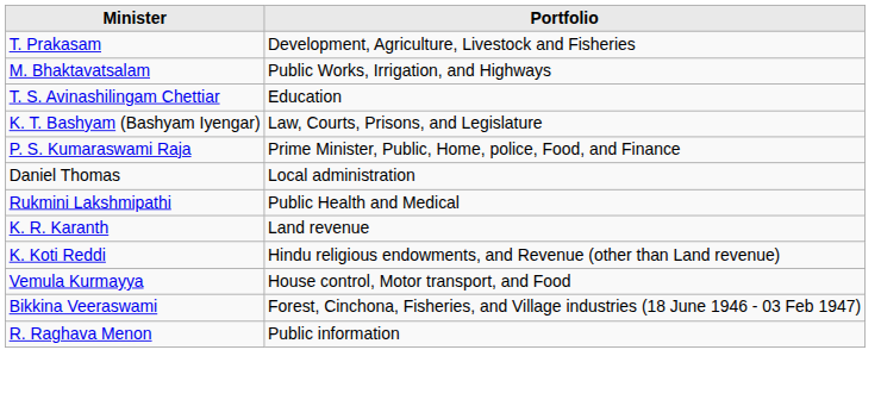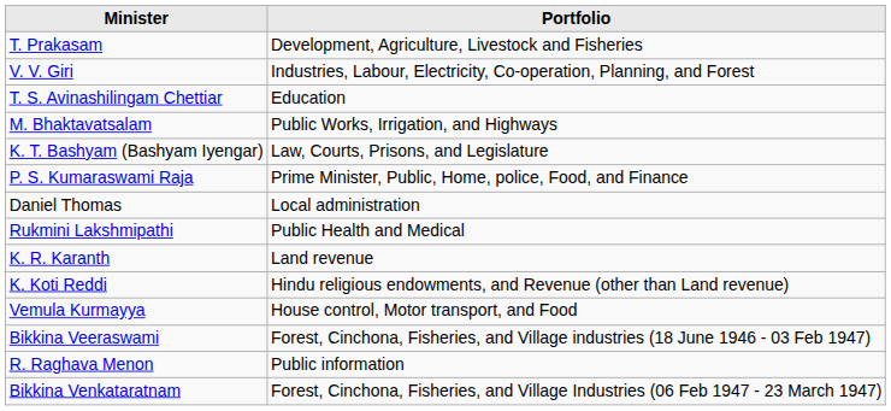 <table class="wikitable">
 <tr>
 <th style="background-color:#E9E9E9" align=left valign=top>Minister</th>
 <th style="background-color:#E9E9E9" align=right>Portfolio</th>
 </tr>
 <tr>
 <td align=left><a href='#'>T. Prakasam</a></td>
 <td align=left>Development, Agriculture, Livestock and Fisheries</td>
 </tr>
 <tr>
-<td align=left><a href='#'>M. Bhaktavatsalam</a></td>
-<td align=left>Public Works, Irrigation, and Highways</td>
+<td align=left><a href='#'>V. V. Giri</a></td>
+<td align=left>Industries, Labour, Electricity, Co-operation, Planning, and Forest</td>
 </tr>
 <tr>
 <td align=left><a href='#'>T. S. Avinashilingam Chettiar</a></td>
 <td align=left>Education</td>
+</tr>
+<tr>
+<td align=left><a href='#'>M. Bhaktavatsalam</a></td>
+<td align=left>Public Works, Irrigation, and Highways</td>
 </tr>
 <tr>
 <td align=left><a href='#'>K. T. Bashyam</a> (Bashyam Iyengar)</td>
 <td align=left>Law, Courts, Prisons, and Legislature</td>
 </tr>
 <tr>
 <td align=left><a href='#'>P. S. Kumaraswami Raja</a></td>
 <td align=left>Prime Minister, Public, Home, police, Food, and Finance</td>
 </tr>
 <tr>
 <td align=left>Daniel Thomas</td>
 <td align=left>Local administration</td>
 </tr>
 <tr>
 <td align=left><a href='#'>Rukmini Lakshmipathi</a></td>
 <td align=left>Public Health and Medical</td>
 </tr>
 <tr>
 <td align=left><a href='#'>K. R. Karanth</a></td>
 <td align=left>Land revenue</td>
 </tr>
 <tr>
 <td align=left><a href='#'>K. Koti Reddi</a></td>
 <td align=left>Hindu religious endowments, and Revenue (other than Land revenue)</td>
 </tr>
 <tr>
 <td align=left><a href='#'>Vemula Kurmayya</a></td>
 <td align=left>House control, Motor transport, and Food</td>
 </tr>
 <tr>
 <td align=left><a href='#'>Bikkina Veeraswami</a></td>
 <td align=left>Forest, Cinchona, Fisheries, and Village industries (18 June 1946 - 03 Feb 1947)</td>
 </tr>
 <tr>
 <td align=left><a href='#'>R. Raghava Menon</a></td>
 <td align=left>Public information</td>
 </tr>
+<tr>
+<td align=left><a href='#'>Bikkina Venkataratnam</a></td>
+<td align=left>Forest, Cinchona, Fisheries, and Village Industries (06 Feb 1947 - 23 March 1947)</td>
+</tr>
 </table>
